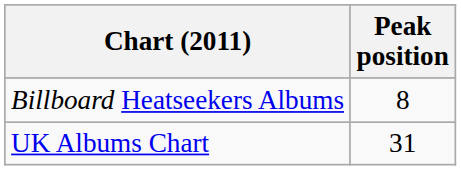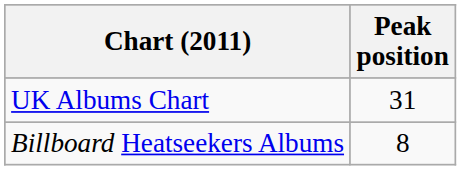 <table class=wikitable>
 <tr>
 <th>Chart (2011)</th>
 <th>Peak<br>position</th>
 </tr>
 <tr>
+<td><a href='#'>UK Albums Chart</a></td>
+<td align="center">31</td>
+</tr>
+<tr>
 <td><em>Billboard</em> <a href='#'>Heatseekers Albums</a></td>
 <td align="center">8</td>
 </tr>
-<tr>
-<td><a href='#'>UK Albums Chart</a></td>
-<td align="center">31</td>
-</tr>
 </table>
